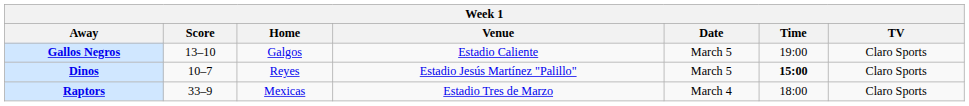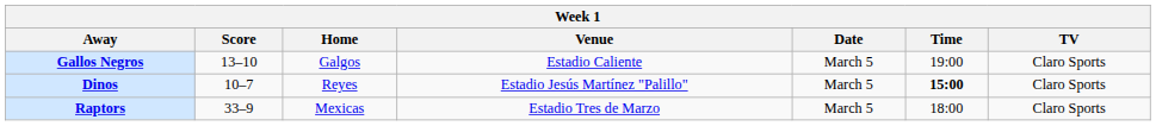 <table class="wikitable mw-collapsible mw-collapsed" style="width:100%;">
 <tr>
 <th colspan="8">Week 1</th>
 </tr>
 <tr>
 <th>Away</th>
 <th>Score</th>
 <th>Home</th>
 <th>Venue</th>
 <th>Date</th>
 <th>Time</th>
 <th>TV</th>
 </tr>
 <tr align="center">
 <td bgcolor="#D0E7FF"><strong><a href='#'>Gallos Negros</a></strong></td>
 <td>13–10</td>
 <td><a href='#'>Galgos</a></td>
 <td><a href='#'>Estadio Caliente</a></td>
 <td>March 5</td>
 <td>19:00</td>
 <td>Claro Sports</td>
 </tr>
 <tr align="center">
 <td bgcolor="#D0E7FF"><strong><a href='#'>Dinos</a></strong></td>
 <td>10–7</td>
 <td><a href='#'>Reyes</a></td>
 <td><a href='#'>Estadio Jesús Martínez "Palillo"</a></td>
 <td>March 5</td>
 <td><strong>15:00</strong></td>
 <td>Claro Sports</td>
 </tr>
 <tr align="center">
 <td bgcolor="#D0E7FF"><strong><a href='#'>Raptors</a></strong></td>
 <td>33–9</td>
 <td><a href='#'>Mexicas</a></td>
 <td><a href='#'>Estadio Tres de Marzo</a></td>
-<td>March 4</td>
+<td>March 5</td>
 <td>18:00</td>
 <td>Claro Sports</td>
 </tr>
 </table>
